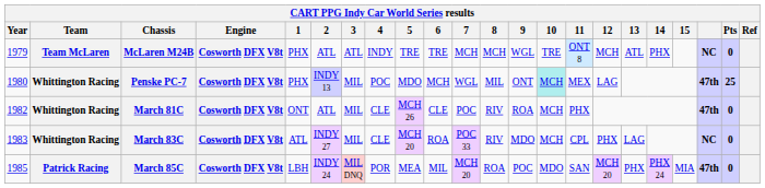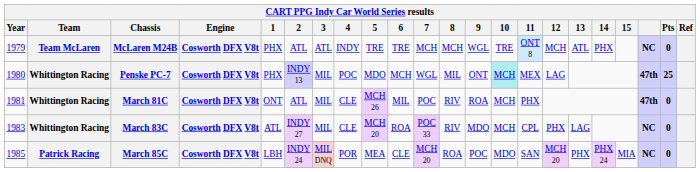 <table class="wikitable" style="text-align:center; font-size:90%">
 <tr>
 <th colspan=34><a href='#'>CART PPG Indy Car World Series</a> results</th>
 </tr>
 <tr>
 <th>Year</th>
 <th>Team</th>
 <th>Chassis</th>
 <th>Engine</th>
 <th>1</th>
 <th>2</th>
 <th>3</th>
 <th>4</th>
 <th>5</th>
 <th>6</th>
 <th>7</th>
 <th>8</th>
 <th>9</th>
 <th>10</th>
 <th>11</th>
 <th>12</th>
 <th>13</th>
 <th>14</th>
 <th>15</th>
 <th></th>
 <th>Pts</th>
 <th>Ref</th>
 </tr>
 <tr>
 <td><a href='#'>1979</a></td>
 <th><a href='#'>Team McLaren</a></th>
 <th><a href='#'>McLaren M24B</a></th>
 <th><a href='#'>Cosworth</a> <a href='#'>DFX</a> <a href='#'>V8</a><a href='#'>t</a></th>
 <td><a href='#'>PHX</a></td>
 <td><a href='#'>ATL</a></td>
 <td><a href='#'>ATL</a></td>
 <td><a href='#'>INDY</a></td>
 <td><a href='#'>TRE</a></td>
 <td><a href='#'>TRE</a></td>
 <td><a href='#'>MCH</a></td>
 <td><a href='#'>MCH</a></td>
 <td><a href='#'>WGL</a></td>
 <td><a href='#'>TRE</a></td>
 <td style="background:#CFEAFF;"><a href='#'>ONT</a><br><small>8</small></td>
 <td><a href='#'>MCH</a></td>
 <td><a href='#'>ATL</a></td>
 <td><a href='#'>PHX</a></td>
 <td></td>
 <th style="background:#CFCFFF;">NC</th>
 <th style="background:#CFCFFF;">0</th>
 <th></th>
 </tr>
 <tr>
 <td><a href='#'>1980</a></td>
 <th>Whittington Racing</th>
 <th><a href='#'>Penske PC-7</a></th>
 <th><a href='#'>Cosworth</a> <a href='#'>DFX</a> <a href='#'>V8</a><a href='#'>t</a></th>
 <td><a href='#'>PHX</a></td>
 <td style="background:#CFCFFF;"><a href='#'>INDY</a><br><small>13</small></td>
 <td><a href='#'>MIL</a></td>
 <td><a href='#'>POC</a></td>
 <td><a href='#'>MDO</a></td>
 <td><a href='#'>MCH</a></td>
 <td><a href='#'>WGL</a></td>
 <td><a href='#'>MIL</a></td>
 <td><a href='#'>ONT</a></td>
 <td style="background: paleturquoise;"><a href='#'>MCH</a></td>
 <td><a href='#'>MEX</a></td>
 <td><a href='#'>LAG</a></td>
 <td colspan=3></td>
 <th style="background:#CFCFFF;">47th</th>
 <th style="background:#CFCFFF;">25</th>
 <th></th>
 </tr>
 <tr>
-<td><a href='#'>1982</a></td>
+<td><a href='#'>1981</a></td>
 <th>Whittington Racing</th>
 <th><a href='#'>March 81C</a></th>
 <th><a href='#'>Cosworth</a> <a href='#'>DFX</a> <a href='#'>V8</a><a href='#'>t</a></th>
 <td><a href='#'>ONT</a></td>
 <td><a href='#'>ATL</a></td>
 <td><a href='#'>MIL</a></td>
 <td><a href='#'>CLE</a></td>
 <td style="background:#EFCFFF;"><a href='#'>MCH</a><br><small>26</small></td>
-<td><a href='#'>CLE</a></td>
+<td><a href='#'>MIL</a></td>
 <td><a href='#'>POC</a></td>
 <td><a href='#'>RIV</a></td>
 <td><a href='#'>ROA</a></td>
 <td><a href='#'>MCH</a></td>
 <td><a href='#'>PHX</a></td>
 <td colspan=4></td>
 <th style="background:#CFCFFF;">47th</th>
 <th style="background:#CFCFFF;">0</th>
 <th></th>
 </tr>
 <tr>
 <td><a href='#'>1983</a></td>
 <th>Whittington Racing</th>
 <th><a href='#'>March 83C</a></th>
 <th><a href='#'>Cosworth</a> <a href='#'>DFX</a> <a href='#'>V8</a><a href='#'>t</a></th>
 <td><a href='#'>ATL</a></td>
 <td style="background:#EFCFFF;"><a href='#'>INDY</a><br><small>27</small></td>
 <td><a href='#'>MIL</a></td>
 <td><a href='#'>CLE</a></td>
 <td style="background:#EFCFFF;"><a href='#'>MCH</a><br><small>20</small></td>
 <td><a href='#'>ROA</a></td>
 <td style="background:#EFCFFF;"><a href='#'>POC</a><br><small>33</small></td>
 <td><a href='#'>RIV</a></td>
 <td><a href='#'>MDO</a></td>
 <td><a href='#'>MCH</a></td>
 <td><a href='#'>CPL</a></td>
 <td><a href='#'>PHX</a></td>
 <td><a href='#'>LAG</a></td>
 <td colspan=2></td>
 <th style="background:#CFCFFF;">NC</th>
 <th style="background:#CFCFFF;">0</th>
 <th></th>
 </tr>
 <tr>
 <td><a href='#'>1985</a></td>
 <th><a href='#'>Patrick Racing</a></th>
 <th><a href='#'>March 85C</a></th>
 <th><a href='#'>Cosworth</a> <a href='#'>DFX</a> <a href='#'>V8</a><a href='#'>t</a></th>
 <td><a href='#'>LBH</a></td>
 <td style="background:#EFCFFF;"><a href='#'>INDY</a><br><small>24</small></td>
 <td style="background:#FFCFCF;"><a href='#'>MIL</a><br><small>DNQ</small></td>
 <td><a href='#'>POR</a></td>
 <td><a href='#'>MEA</a></td>
-<td><a href='#'>MIL</a></td>
+<td><a href='#'>CLE</a></td>
 <td style="background:#EFCFFF;"><a href='#'>MCH</a><br><small>20</small></td>
 <td><a href='#'>ROA</a></td>
 <td><a href='#'>POC</a></td>
 <td><a href='#'>MDO</a></td>
 <td><a href='#'>SAN</a></td>
 <td style="background:#EFCFFF;"><a href='#'>MCH</a><br><small>20</small></td>
 <td><a href='#'>PHX</a></td>
 <td style="background:#EFCFFF;"><a href='#'>PHX</a><br><small>24</small></td>
 <td><a href='#'>MIA</a></td>
-<th style="background:#CFCFFF;">47th</th>
+<th style="background:#CFCFFF;">NC</th>
 <th style="background:#CFCFFF;">0</th>
 <th></th>
 </tr>
 </table>
